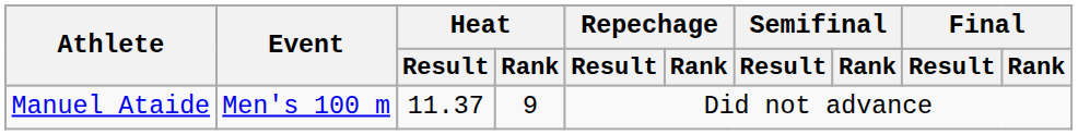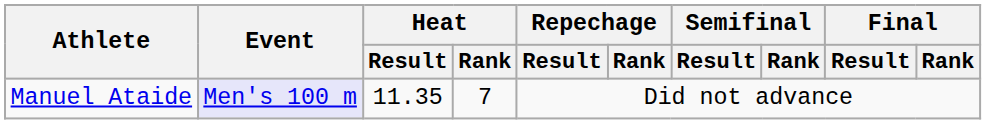 <table class="wikitable" style="font-size:90%">
 <tr>
 <th rowspan="2">Athlete</th>
 <th rowspan="2">Event</th>
 <th colspan="2">Heat</th>
 <th colspan="2">Repechage</th>
 <th colspan="2">Semifinal</th>
 <th colspan="2">Final</th>
 </tr>
 <tr style="font-size:95%">
 <th>Result</th>
 <th>Rank</th>
 <th>Result</th>
 <th>Rank</th>
 <th>Result</th>
 <th>Rank</th>
 <th>Result</th>
 <th>Rank</th>
 </tr>
 <tr align=center>
 <td align=left><a href='#'>Manuel Ataide</a></td>
-<td align=left><a href='#'>Men's 100 m</a></td>
-<td>11.37</td>
-<td>9 <strong></strong></td>
+<td align=left style="background: lavender;"><a href='#'>Men's 100 m</a></td>
+<td>11.35</td>
+<td>7 <strong></strong></td>
 <td colspan=6>Did not advance</td>
 </tr>
 </table>
